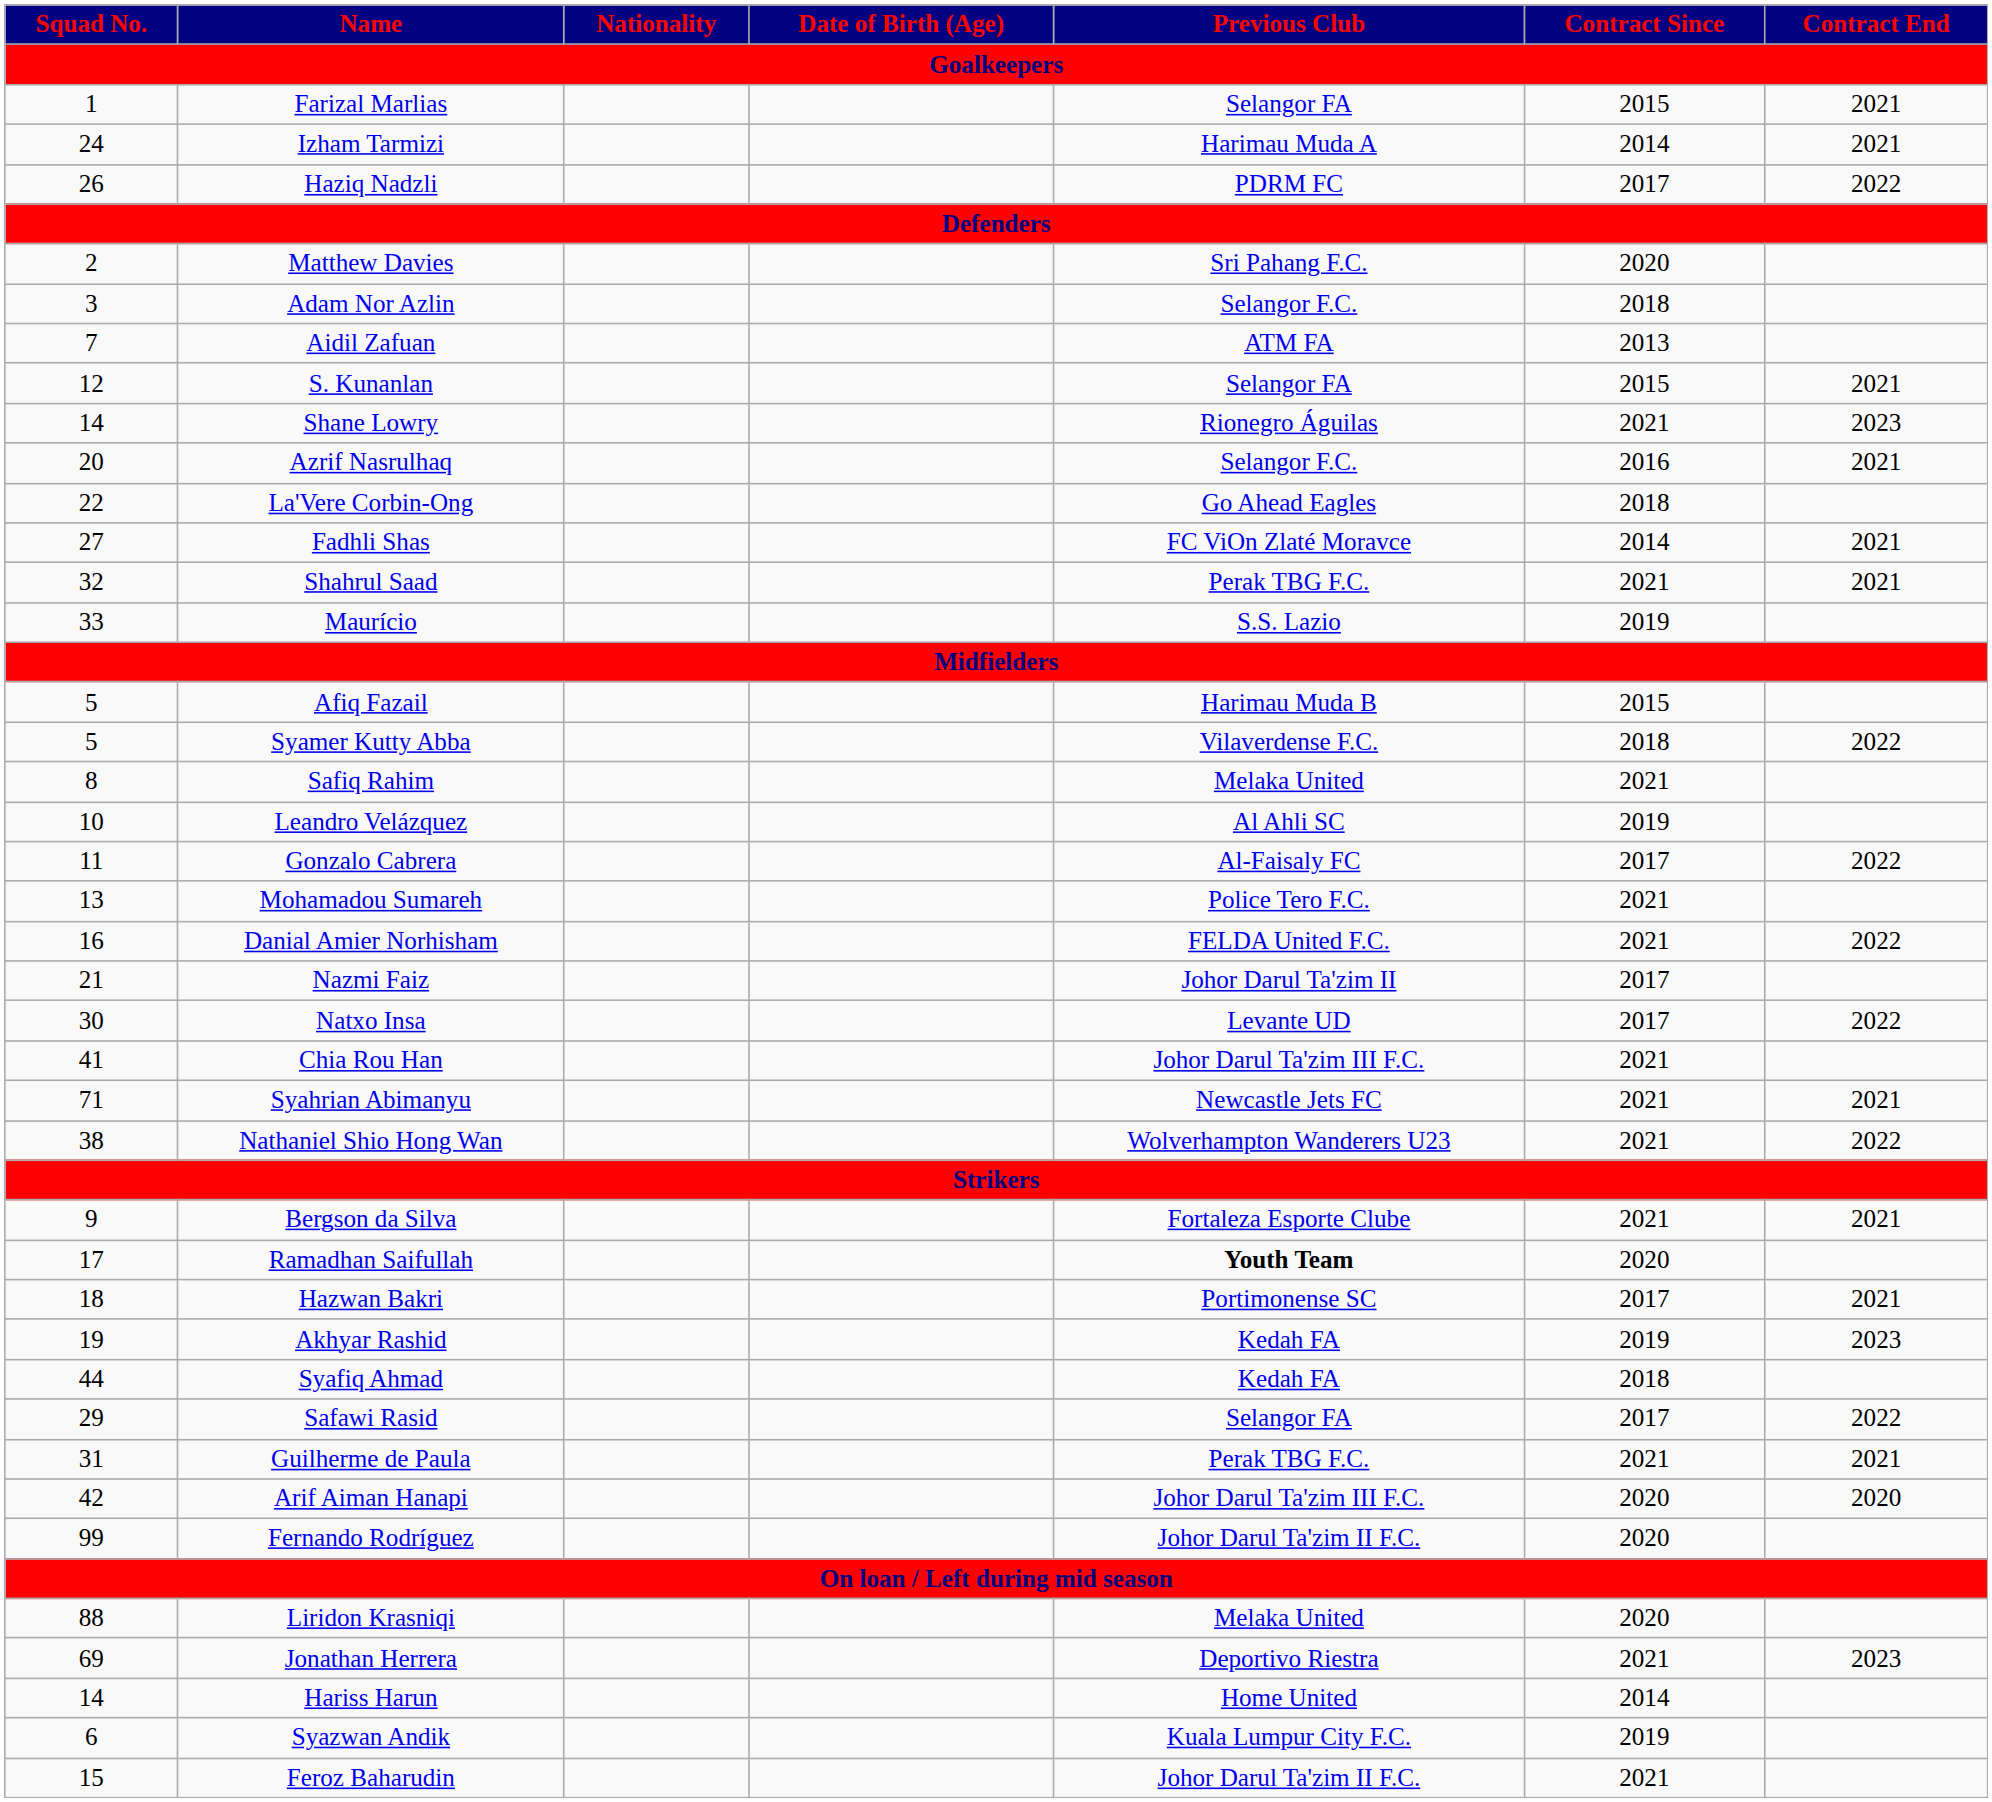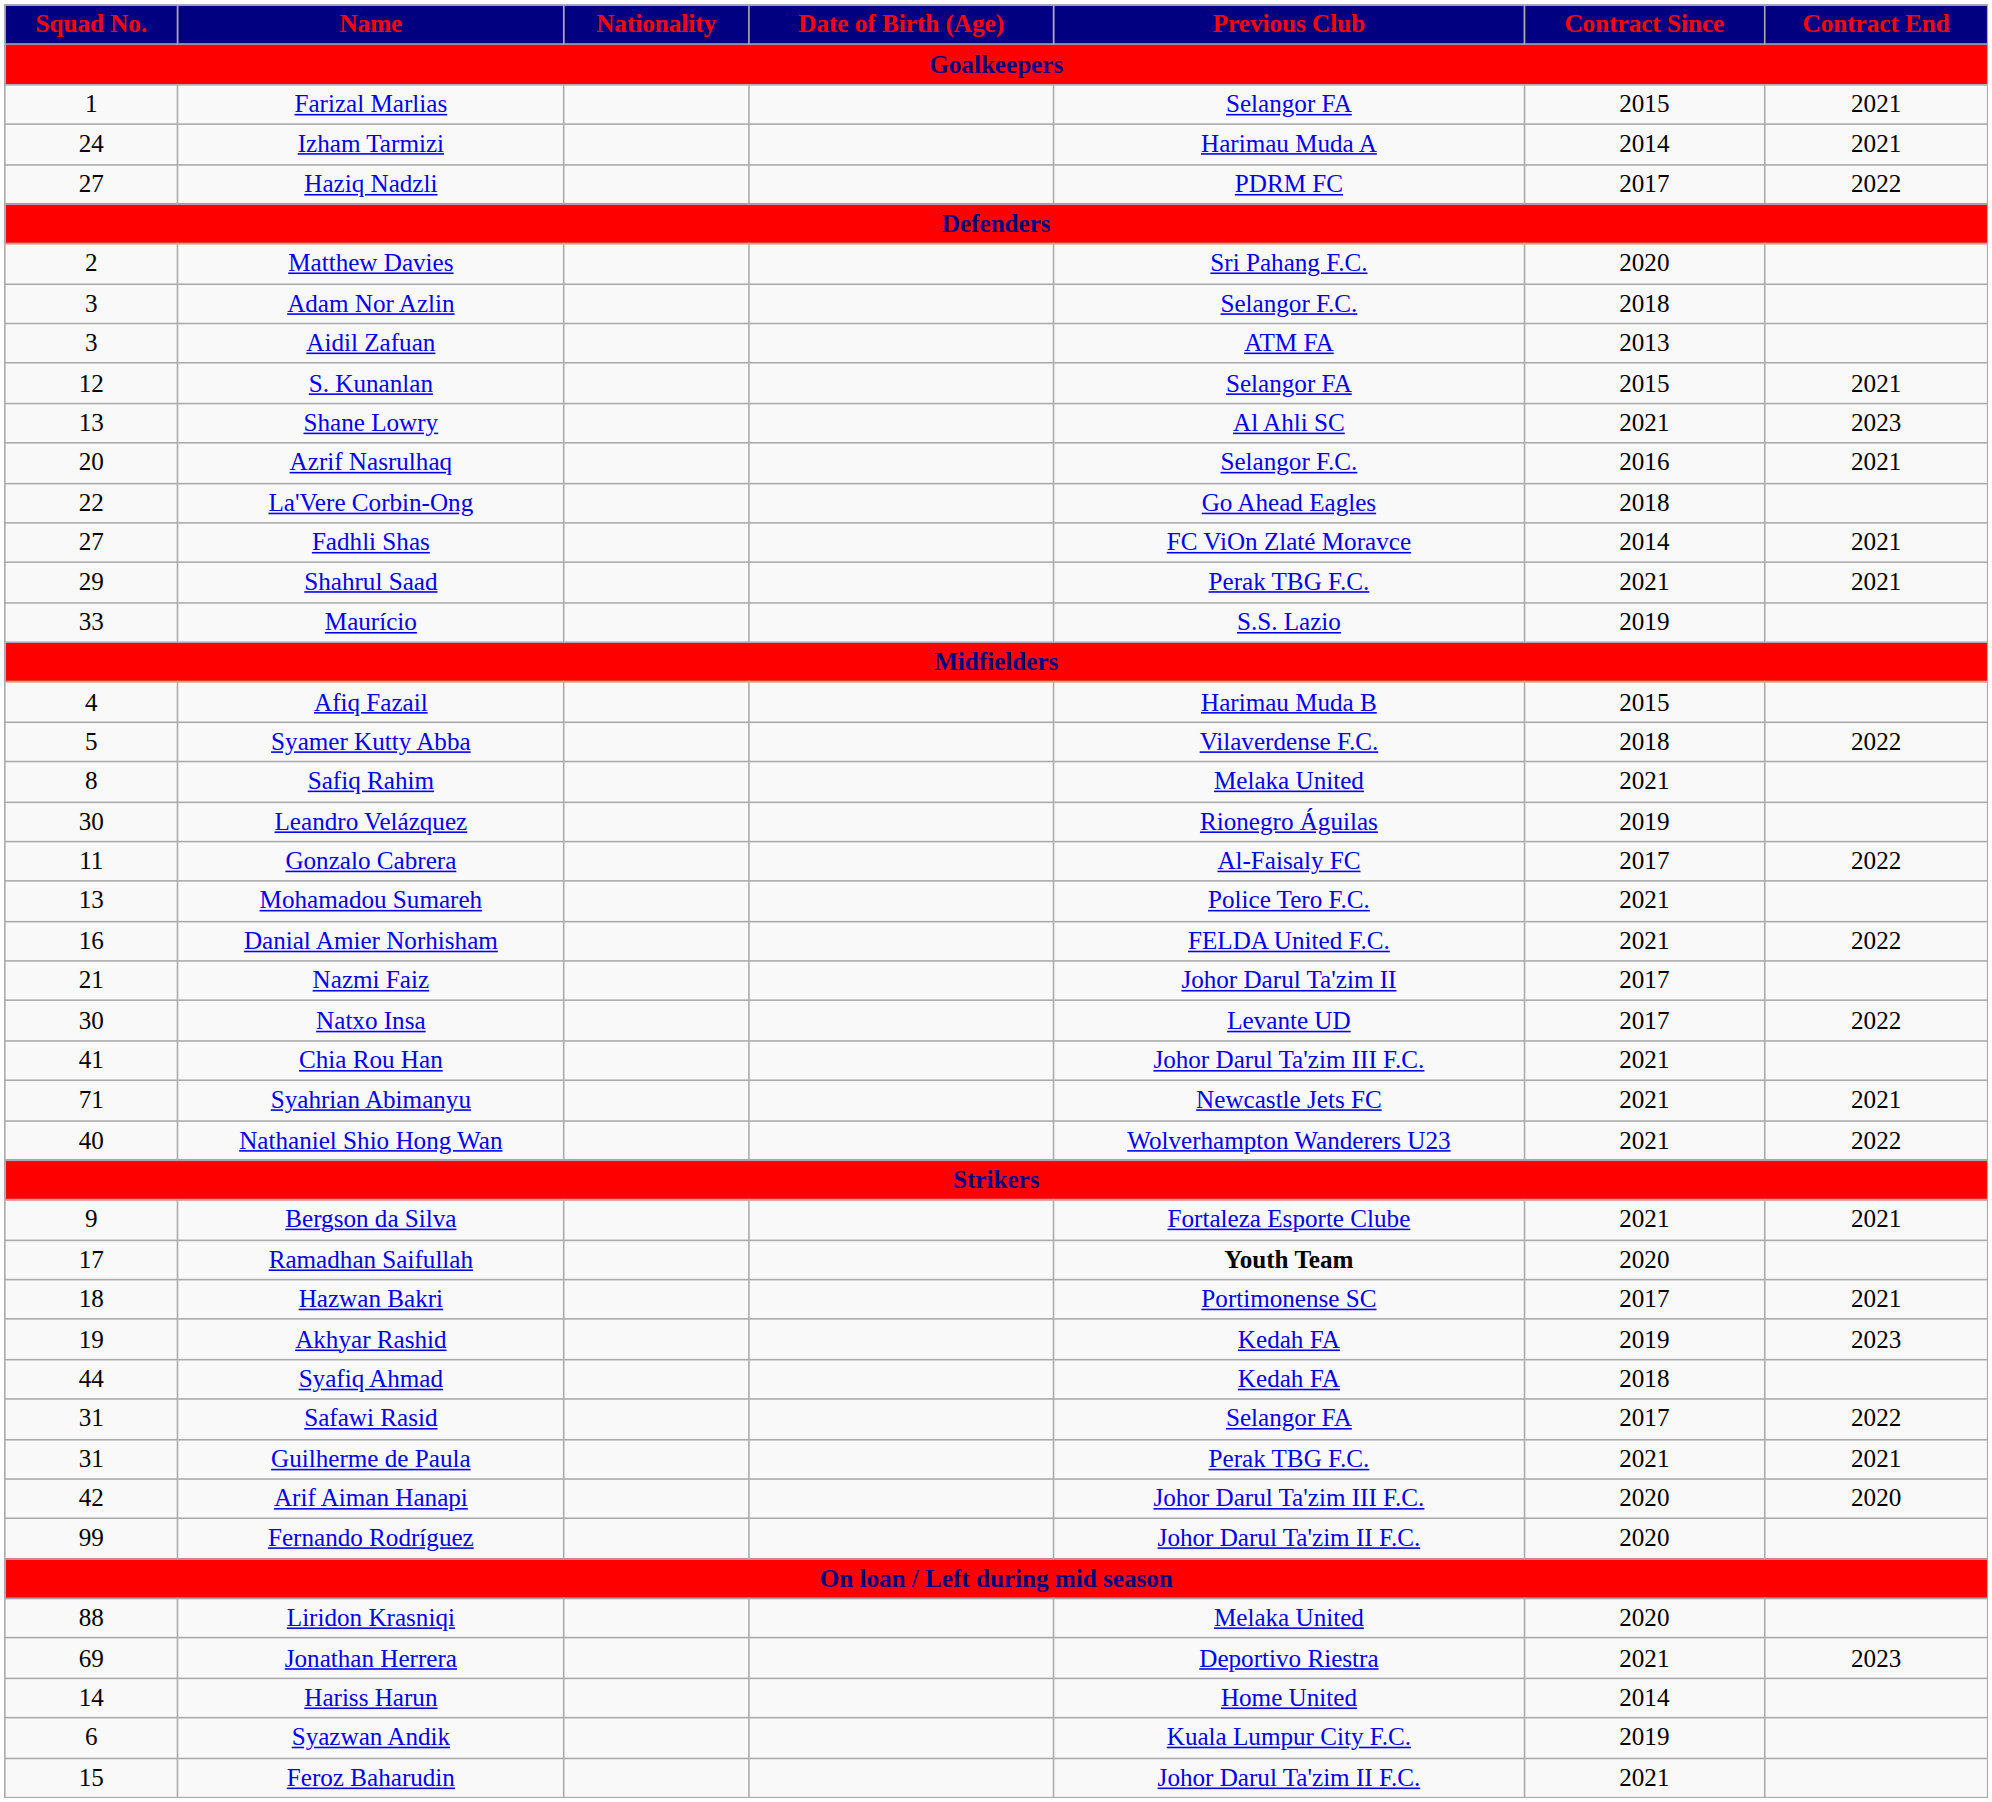 <table class="wikitable" style="text-align:center; width:100%;">
 <tr>
 <th style="background:navy; color:red; text-align:center;">Squad No.</th>
 <th style="background:navy; color:red; text-align:center;">Name</th>
 <th style="background:navy; color:red; text-align:center;">Nationality</th>
 <th style="background:navy; color:red; text-align:center;">Date of Birth (Age)</th>
 <th style="background:navy; color:red; text-align:center;">Previous Club</th>
 <th style="background:navy; color:red; text-align:center;">Contract Since</th>
 <th style="background:navy; color:red; text-align:center;">Contract End</th>
 </tr>
 <tr>
 <th colspan="8" style="background:red; color:navy; text-align:center">Goalkeepers</th>
 </tr>
 <tr>
 <td>1</td>
 <td><a href='#'>Farizal Marlias</a></td>
 <td></td>
 <td></td>
 <td> <a href='#'>Selangor FA</a></td>
 <td>2015</td>
 <td>2021</td>
 </tr>
 <tr>
 <td>24</td>
 <td><a href='#'>Izham Tarmizi</a></td>
 <td></td>
 <td></td>
 <td> <a href='#'>Harimau Muda A</a></td>
 <td>2014</td>
 <td>2021</td>
 </tr>
 <tr>
-<td>26</td>
+<td>27</td>
 <td><a href='#'>Haziq Nadzli</a></td>
 <td></td>
 <td></td>
 <td> <a href='#'>PDRM FC</a></td>
 <td>2017</td>
 <td>2022</td>
 </tr>
 <tr>
 <th colspan="8" style="background:red; color:navy; text-align:center">Defenders</th>
 </tr>
 <tr>
 <td>2</td>
 <td><a href='#'>Matthew Davies</a></td>
 <td></td>
 <td></td>
 <td> <a href='#'>Sri Pahang F.C.</a></td>
 <td>2020</td>
 <td></td>
 </tr>
 <tr>
 <td>3</td>
 <td><a href='#'>Adam Nor Azlin</a></td>
 <td></td>
 <td></td>
 <td> <a href='#'>Selangor F.C.</a></td>
 <td>2018</td>
 <td></td>
 </tr>
 <tr>
-<td>7</td>
+<td>3</td>
 <td><a href='#'>Aidil Zafuan</a></td>
 <td></td>
 <td></td>
 <td> <a href='#'>ATM FA</a></td>
 <td>2013</td>
 <td></td>
 </tr>
 <tr>
 <td>12</td>
 <td><a href='#'>S. Kunanlan</a></td>
 <td></td>
 <td></td>
 <td> <a href='#'>Selangor FA</a></td>
 <td>2015</td>
 <td>2021</td>
 </tr>
 <tr>
-<td>14</td>
+<td>13</td>
 <td><a href='#'>Shane Lowry</a></td>
 <td></td>
 <td></td>
-<td> <a href='#'>Rionegro Águilas</a></td>
+<td> <a href='#'>Al Ahli SC</a></td>
 <td>2021</td>
 <td>2023</td>
 </tr>
 <tr>
 <td>20</td>
 <td><a href='#'>Azrif Nasrulhaq</a></td>
 <td></td>
 <td></td>
 <td> <a href='#'>Selangor F.C.</a></td>
 <td>2016</td>
 <td>2021</td>
 </tr>
 <tr>
 <td>22</td>
 <td><a href='#'>La'Vere Corbin-Ong</a></td>
 <td></td>
 <td></td>
 <td> <a href='#'>Go Ahead Eagles</a></td>
 <td>2018</td>
 <td></td>
 </tr>
 <tr>
 <td>27</td>
 <td><a href='#'>Fadhli Shas</a></td>
 <td></td>
 <td></td>
 <td> <a href='#'>FC ViOn Zlaté Moravce</a></td>
 <td>2014</td>
 <td>2021</td>
 </tr>
 <tr>
-<td>32</td>
+<td>29</td>
 <td><a href='#'>Shahrul Saad</a></td>
 <td></td>
 <td></td>
 <td> <a href='#'>Perak TBG F.C.</a></td>
 <td>2021</td>
 <td>2021</td>
 </tr>
 <tr>
 <td>33</td>
 <td><a href='#'>Maurício</a></td>
 <td></td>
 <td></td>
 <td> <a href='#'>S.S. Lazio</a></td>
 <td>2019</td>
 <td></td>
 </tr>
 <tr>
 <th colspan="8" style="background:red; color:navy; text-align:center">Midfielders</th>
 </tr>
 <tr>
-<td>5</td>
+<td>4</td>
 <td><a href='#'>Afiq Fazail</a></td>
 <td></td>
 <td></td>
 <td> <a href='#'>Harimau Muda B</a></td>
 <td>2015</td>
 <td></td>
 </tr>
 <tr>
 <td>5</td>
 <td><a href='#'>Syamer Kutty Abba</a></td>
 <td></td>
 <td></td>
 <td> <a href='#'>Vilaverdense F.C.</a></td>
 <td>2018</td>
 <td>2022</td>
 </tr>
 <tr>
 <td>8</td>
 <td><a href='#'>Safiq Rahim</a></td>
 <td></td>
 <td></td>
 <td> <a href='#'>Melaka United</a></td>
 <td>2021</td>
 <td></td>
 </tr>
 <tr>
-<td>10</td>
+<td>30</td>
 <td><a href='#'>Leandro Velázquez</a></td>
 <td></td>
 <td></td>
-<td> <a href='#'>Al Ahli SC</a></td>
+<td> <a href='#'>Rionegro Águilas</a></td>
 <td>2019</td>
 <td></td>
 </tr>
 <tr>
 <td>11</td>
 <td><a href='#'>Gonzalo Cabrera</a></td>
 <td></td>
 <td></td>
 <td> <a href='#'>Al-Faisaly FC</a></td>
 <td>2017</td>
 <td>2022</td>
 </tr>
 <tr>
 <td>13</td>
 <td><a href='#'>Mohamadou Sumareh</a></td>
 <td></td>
 <td></td>
 <td> <a href='#'>Police Tero F.C.</a></td>
 <td>2021</td>
 <td></td>
 </tr>
 <tr>
 <td>16</td>
 <td><a href='#'>Danial Amier Norhisham</a></td>
 <td></td>
 <td></td>
 <td> <a href='#'>FELDA United F.C.</a></td>
 <td>2021</td>
 <td>2022</td>
 </tr>
 <tr>
 <td>21</td>
 <td><a href='#'>Nazmi Faiz</a></td>
 <td></td>
 <td></td>
 <td> <a href='#'>Johor Darul Ta'zim II</a></td>
 <td>2017</td>
 <td></td>
 </tr>
 <tr>
 <td>30</td>
 <td><a href='#'>Natxo Insa</a></td>
 <td></td>
 <td></td>
 <td> <a href='#'>Levante UD</a></td>
 <td>2017</td>
 <td>2022</td>
 </tr>
 <tr>
 <td>41</td>
 <td><a href='#'>Chia Rou Han</a></td>
 <td></td>
 <td></td>
 <td> <a href='#'>Johor Darul Ta'zim III F.C.</a></td>
 <td>2021</td>
 <td></td>
 </tr>
 <tr>
 <td>71</td>
 <td><a href='#'>Syahrian Abimanyu</a></td>
 <td></td>
 <td></td>
 <td> <a href='#'>Newcastle Jets FC</a></td>
 <td>2021</td>
 <td>2021</td>
 </tr>
 <tr>
-<td>38</td>
+<td>40</td>
 <td><a href='#'>Nathaniel Shio Hong Wan</a></td>
 <td></td>
 <td></td>
 <td> <a href='#'>Wolverhampton Wanderers U23</a></td>
 <td>2021</td>
 <td>2022</td>
 </tr>
 <tr>
 <th colspan="8" style="background:red; color:navy; text-align:center">Strikers</th>
 </tr>
 <tr>
 <td>9</td>
 <td><a href='#'>Bergson da Silva</a></td>
 <td></td>
 <td></td>
 <td> <a href='#'>Fortaleza Esporte Clube</a></td>
 <td>2021</td>
 <td>2021</td>
 </tr>
 <tr>
 <td>17</td>
 <td><a href='#'>Ramadhan Saifullah</a></td>
 <td></td>
 <td></td>
 <td><strong>Youth Team</strong></td>
 <td>2020</td>
 <td></td>
 </tr>
 <tr>
 <td>18</td>
 <td><a href='#'>Hazwan Bakri</a></td>
 <td></td>
 <td></td>
 <td> <a href='#'>Portimonense SC</a></td>
 <td>2017</td>
 <td>2021</td>
 </tr>
 <tr>
 <td>19</td>
 <td><a href='#'>Akhyar Rashid</a></td>
 <td></td>
 <td></td>
 <td> <a href='#'>Kedah FA</a></td>
 <td>2019</td>
 <td>2023</td>
 </tr>
 <tr>
 <td>44</td>
 <td><a href='#'>Syafiq Ahmad</a></td>
 <td></td>
 <td></td>
 <td> <a href='#'>Kedah FA</a></td>
 <td>2018</td>
 <td></td>
 </tr>
 <tr>
-<td>29</td>
+<td>31</td>
 <td><a href='#'>Safawi Rasid</a></td>
 <td></td>
 <td></td>
 <td> <a href='#'>Selangor FA</a></td>
 <td>2017</td>
 <td>2022</td>
 </tr>
 <tr>
 <td>31</td>
 <td><a href='#'>Guilherme de Paula</a></td>
 <td></td>
 <td></td>
 <td> <a href='#'>Perak TBG F.C.</a></td>
 <td>2021</td>
 <td>2021</td>
 </tr>
 <tr>
 <td>42</td>
 <td><a href='#'>Arif Aiman Hanapi</a></td>
 <td></td>
 <td></td>
 <td> <a href='#'>Johor Darul Ta'zim III F.C.</a></td>
 <td>2020</td>
 <td>2020</td>
 </tr>
 <tr>
 <td>99</td>
 <td><a href='#'>Fernando Rodríguez</a></td>
 <td></td>
 <td></td>
 <td>  <a href='#'>Johor Darul Ta'zim II F.C.</a></td>
 <td>2020</td>
 <td></td>
 </tr>
 <tr>
 <th colspan="8" style="background:red; color:navy; text-align:center">On loan / Left during mid season</th>
 </tr>
 <tr>
 <td>88</td>
 <td><a href='#'>Liridon Krasniqi</a></td>
 <td></td>
 <td></td>
 <td> <a href='#'>Melaka United</a></td>
 <td>2020</td>
 <td></td>
 </tr>
 <tr>
 <td>69</td>
 <td><a href='#'>Jonathan Herrera</a></td>
 <td></td>
 <td></td>
 <td> <a href='#'>Deportivo Riestra</a></td>
 <td>2021</td>
 <td>2023</td>
 </tr>
 <tr>
 <td>14</td>
 <td><a href='#'>Hariss Harun</a></td>
 <td></td>
 <td></td>
 <td> <a href='#'>Home United</a></td>
 <td>2014</td>
 <td></td>
 </tr>
 <tr>
 <td>6</td>
 <td><a href='#'>Syazwan Andik</a></td>
 <td></td>
 <td></td>
 <td> <a href='#'>Kuala Lumpur City F.C.</a></td>
 <td>2019</td>
 <td></td>
 </tr>
 <tr>
 <td>15</td>
 <td><a href='#'>Feroz Baharudin</a></td>
 <td></td>
 <td></td>
 <td> <a href='#'>Johor Darul Ta'zim II F.C.</a></td>
 <td>2021</td>
 <td></td>
 </tr>
 <tr>
 </tr>
 </table>
